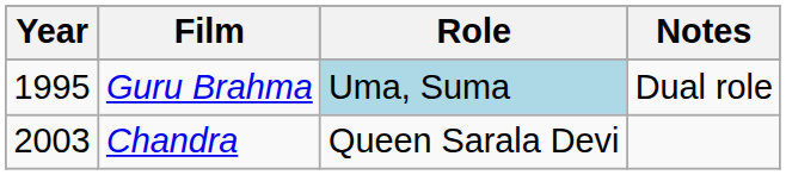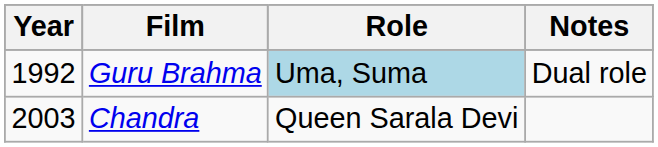 <table class="wikitable sortable">
 <tr style="background:#000;">
 <th>Year</th>
 <th>Film</th>
 <th>Role</th>
 <th>Notes</th>
 </tr>
 <tr>
-<td>1995</td>
+<td>1992</td>
 <td><em><a href='#'>Guru Brahma</a></em></td>
 <td style="background: lightblue;">Uma, Suma</td>
 <td>Dual role</td>
 </tr>
 <tr>
 <td>2003</td>
 <td><em><a href='#'>Chandra</a></em></td>
 <td>Queen Sarala Devi</td>
 <td></td>
 </tr>
 </table>
